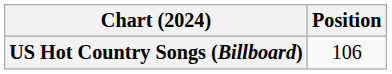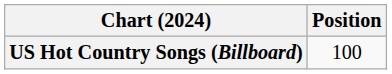 <table class="wikitable plainrowheaders" style="text-align:center">
 <tr>
 <th scope="col">Chart (2024)</th>
 <th scope="col">Position</th>
 </tr>
 <tr>
 <th scope="row">US Hot Country Songs (<em>Billboard</em>)</th>
-<td>106</td>
+<td>100</td>
 </tr>
 </table>
